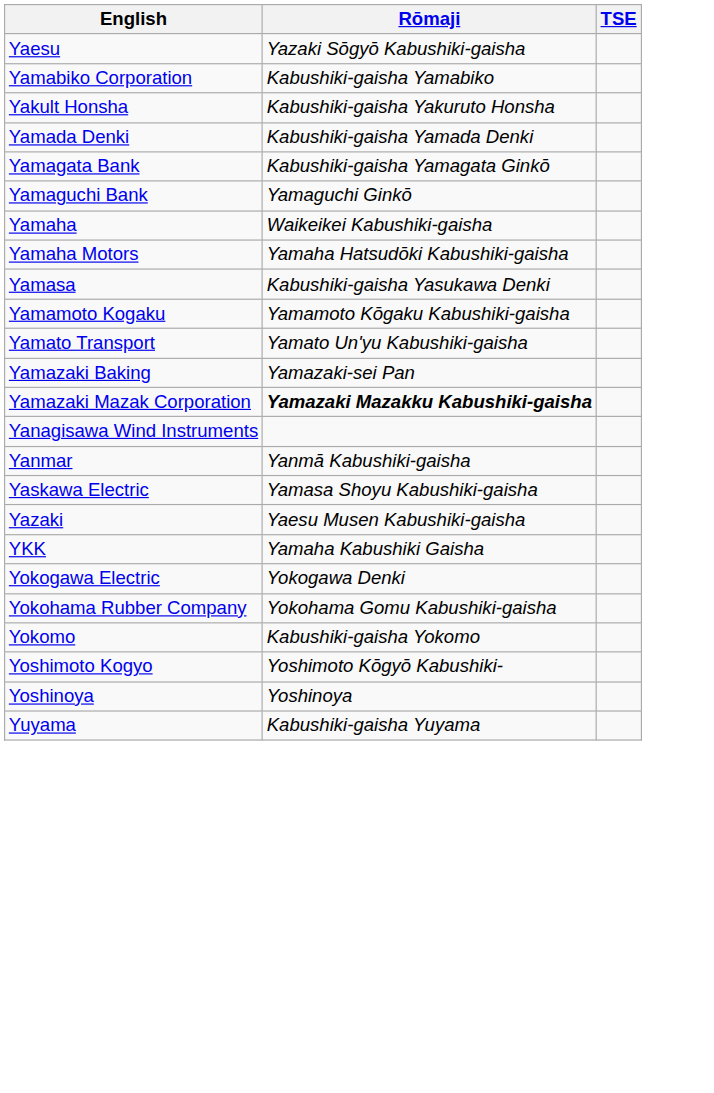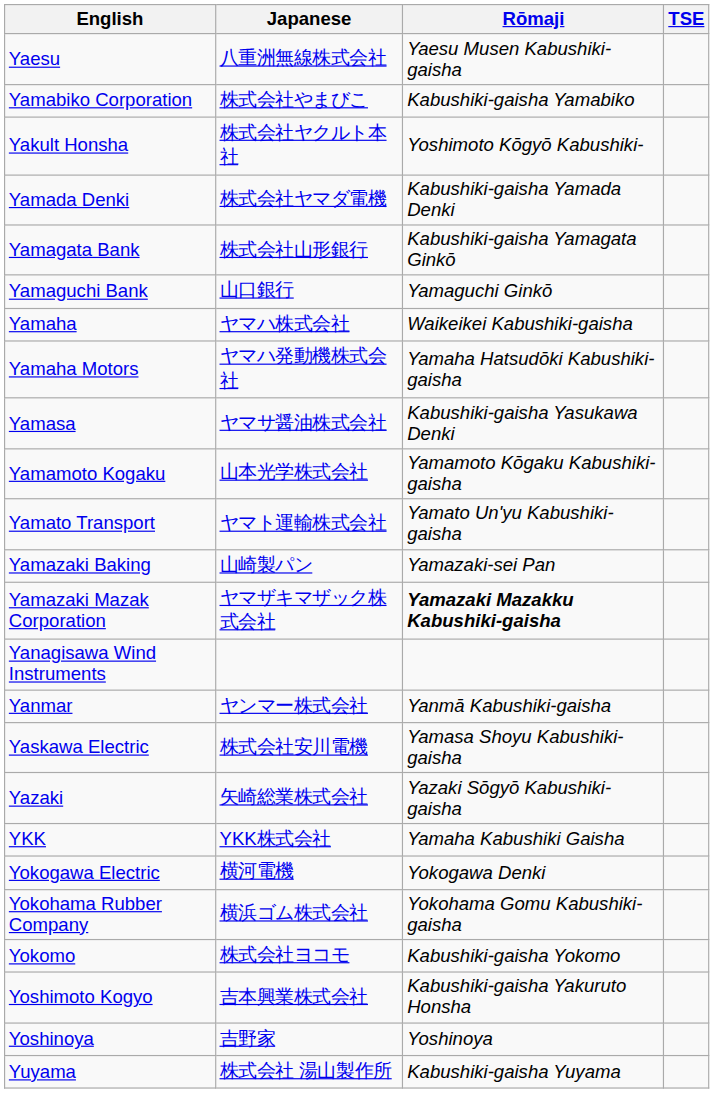 <table class="wikitable">
 <tr>
 <th>English</th>
+<th>Japanese</th>
 <th><a href='#'>Rōmaji</a></th>
 <th><a href='#'>TSE</a></th>
 </tr>
 <tr>
 <td><a href='#'>Yaesu</a></td>
-<td><em>Yazaki Sōgyō Kabushiki-gaisha</em></td>
+<td><a href='#'>八重洲無線株式会社</a></td>
+<td><em>Yaesu Musen Kabushiki-gaisha</em></td>
 <td></td>
 </tr>
 <tr>
 <td><a href='#'>Yamabiko Corporation</a></td>
+<td><a href='#'>株式会社やまびこ</a></td>
 <td><em>Kabushiki-gaisha Yamabiko</em></td>
 <td></td>
 </tr>
 <tr>
 <td><a href='#'>Yakult Honsha</a></td>
-<td><em>Kabushiki-gaisha Yakuruto Honsha</em></td>
+<td><a href='#'>株式会社ヤクルト本社</a></td>
+<td><em>Yoshimoto Kōgyō Kabushiki-</em></td>
 <td></td>
 </tr>
 <tr>
 <td><a href='#'>Yamada Denki</a></td>
+<td><a href='#'>株式会社ヤマダ電機</a></td>
 <td><em>Kabushiki-gaisha Yamada Denki</em></td>
 <td></td>
 </tr>
 <tr>
 <td><a href='#'>Yamagata Bank</a></td>
+<td><a href='#'>株式会社山形銀行</a></td>
 <td><em>Kabushiki-gaisha Yamagata Ginkō</em></td>
 <td></td>
 </tr>
 <tr>
 <td><a href='#'>Yamaguchi Bank</a></td>
+<td><a href='#'>山口銀行</a></td>
 <td><em>Yamaguchi Ginkō</em></td>
 <td></td>
 </tr>
 <tr>
 <td><a href='#'>Yamaha</a></td>
+<td><a href='#'>ヤマハ株式会社</a></td>
 <td><em>Waikeikei Kabushiki-gaisha</em></td>
 <td></td>
 </tr>
 <tr>
 <td><a href='#'>Yamaha Motors</a></td>
+<td><a href='#'>ヤマハ発動機株式会社</a></td>
 <td><em>Yamaha Hatsudōki Kabushiki-gaisha</em></td>
 <td></td>
 </tr>
 <tr>
 <td><a href='#'>Yamasa</a></td>
+<td><a href='#'>ヤマサ醤油株式会社</a></td>
 <td><em>Kabushiki-gaisha Yasukawa Denki</em></td>
 <td></td>
 </tr>
 <tr>
 <td><a href='#'>Yamamoto Kogaku</a></td>
+<td><a href='#'>山本光学株式会社</a></td>
 <td><em>Yamamoto Kōgaku Kabushiki-gaisha</em></td>
 <td></td>
 </tr>
 <tr>
 <td><a href='#'>Yamato Transport</a></td>
+<td><a href='#'>ヤマト運輸株式会社</a></td>
 <td><em>Yamato Un'yu Kabushiki-gaisha</em></td>
 <td></td>
 </tr>
 <tr>
 <td><a href='#'>Yamazaki Baking</a></td>
+<td><a href='#'>山崎製パン</a></td>
 <td><em>Yamazaki-sei Pan</em></td>
 <td></td>
 </tr>
 <tr>
 <td><a href='#'>Yamazaki Mazak Corporation</a></td>
+<td><a href='#'>ヤマザキマザック株式会社</a></td>
 <td><strong><em>Yamazaki Mazakku Kabushiki-gaisha</em></strong></td>
 <td></td>
 </tr>
 <tr>
 <td><a href='#'>Yanagisawa Wind Instruments</a></td>
 <td></td>
 <td></td>
+<td></td>
 </tr>
 <tr>
 <td><a href='#'>Yanmar</a></td>
+<td><a href='#'>ヤンマー株式会社</a></td>
 <td><em>Yanmā Kabushiki-gaisha</em></td>
 <td></td>
 </tr>
 <tr>
 <td><a href='#'>Yaskawa Electric</a></td>
+<td><a href='#'>株式会社安川電機</a></td>
 <td><em>Yamasa Shoyu Kabushiki-gaisha</em></td>
 <td></td>
 </tr>
 <tr>
 <td><a href='#'>Yazaki</a></td>
-<td><em>Yaesu Musen Kabushiki-gaisha</em></td>
+<td><a href='#'>矢崎総業株式会社</a></td>
+<td><em>Yazaki Sōgyō Kabushiki-gaisha</em></td>
 <td></td>
 </tr>
 <tr>
 <td><a href='#'>YKK</a></td>
+<td><a href='#'>YKK株式会社</a></td>
 <td><em>Yamaha Kabushiki Gaisha</em></td>
 <td></td>
 </tr>
 <tr>
 <td><a href='#'>Yokogawa Electric</a></td>
+<td><a href='#'>横河電機</a></td>
 <td><em>Yokogawa Denki</em></td>
 <td></td>
 </tr>
 <tr>
 <td><a href='#'>Yokohama Rubber Company</a></td>
+<td><a href='#'>横浜ゴム株式会社</a></td>
 <td><em>Yokohama Gomu Kabushiki-gaisha</em></td>
 <td></td>
 </tr>
 <tr>
 <td><a href='#'>Yokomo</a></td>
+<td><a href='#'>株式会社ヨコモ</a></td>
 <td><em>Kabushiki-gaisha Yokomo</em></td>
 <td></td>
 </tr>
 <tr>
 <td><a href='#'>Yoshimoto Kogyo</a></td>
-<td><em>Yoshimoto Kōgyō Kabushiki-</em></td>
+<td><a href='#'>吉本興業株式会社</a></td>
+<td><em>Kabushiki-gaisha Yakuruto Honsha</em></td>
 <td></td>
 </tr>
 <tr>
 <td><a href='#'>Yoshinoya</a></td>
+<td><a href='#'>吉野家</a></td>
 <td><em>Yoshinoya</em></td>
 <td></td>
 </tr>
 <tr>
 <td><a href='#'>Yuyama</a></td>
+<td><a href='#'>株式会社 湯山製作所</a></td>
 <td><em>Kabushiki-gaisha Yuyama</em></td>
 <td></td>
 </tr>
 </table>
